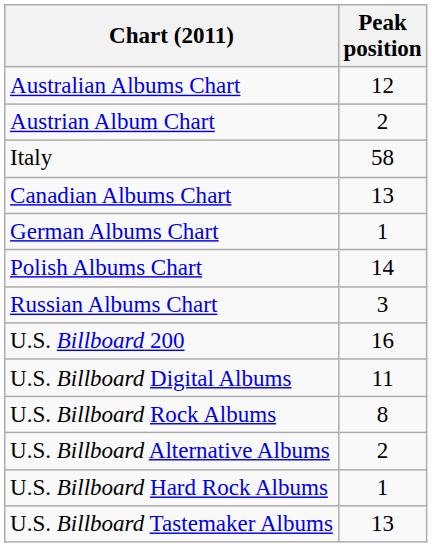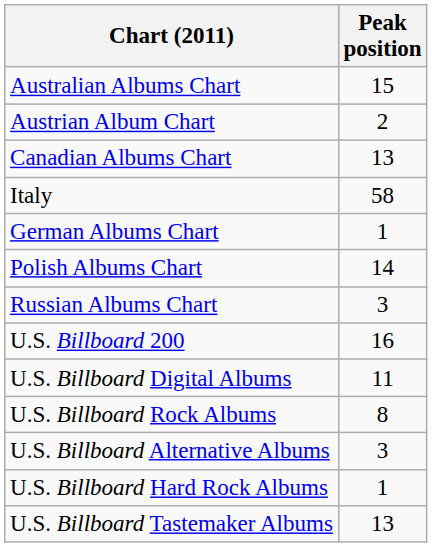 <table class="wikitable sortable">
 <tr>
 <th>Chart (2011)</th>
 <th>Peak<br>position</th>
 </tr>
 <tr>
 <td><a href='#'>Australian Albums Chart</a></td>
-<td style="text-align:center;">12</td>
+<td style="text-align:center;">15</td>
 </tr>
 <tr>
 <td><a href='#'>Austrian Album Chart</a></td>
 <td style="text-align:center;">2</td>
 </tr>
 <tr>
+<td><a href='#'>Canadian Albums Chart</a></td>
+<td style="text-align:center;">13</td>
+</tr>
+<tr>
 <td>Italy</td>
 <td align="center">58</td>
-</tr>
-<tr>
-<td><a href='#'>Canadian Albums Chart</a></td>
-<td style="text-align:center;">13</td>
 </tr>
 <tr>
 <td><a href='#'>German Albums Chart</a></td>
 <td style="text-align:center;">1</td>
 </tr>
 <tr>
 <td><a href='#'>Polish Albums Chart</a></td>
 <td style="text-align:center;">14</td>
 </tr>
 <tr>
 <td><a href='#'>Russian Albums Chart</a></td>
 <td style="text-align:center;">3</td>
 </tr>
 <tr>
 <td>U.S. <a href='#'><em>Billboard</em> 200</a></td>
 <td style="text-align:center;">16</td>
 </tr>
 <tr>
 <td>U.S. <em>Billboard</em> <a href='#'>Digital Albums</a></td>
 <td style="text-align:center;">11</td>
 </tr>
 <tr>
 <td>U.S. <em>Billboard</em> <a href='#'>Rock Albums</a></td>
 <td style="text-align:center;">8</td>
 </tr>
 <tr>
 <td>U.S. <em>Billboard</em> <a href='#'>Alternative Albums</a></td>
-<td style="text-align:center;">2</td>
+<td style="text-align:center;">3</td>
 </tr>
 <tr>
 <td>U.S. <em>Billboard</em> <a href='#'>Hard Rock Albums</a></td>
 <td style="text-align:center;">1</td>
 </tr>
 <tr>
 <td>U.S. <em>Billboard</em> <a href='#'>Tastemaker Albums</a></td>
 <td style="text-align:center;">13</td>
 </tr>
 </table>
